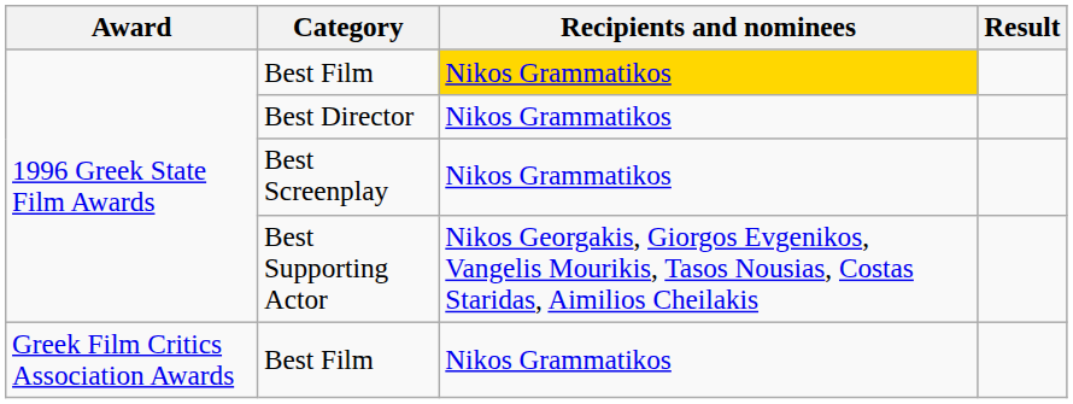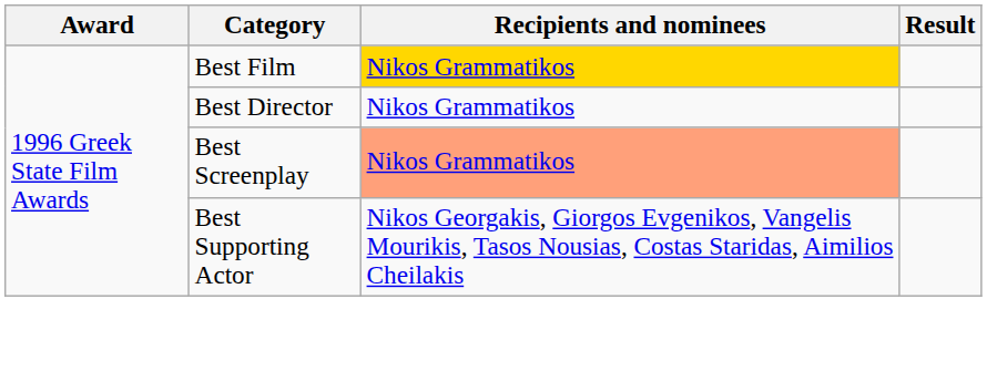 <table class="wikitable">
 <tr>
 <th>Award</th>
 <th>Category</th>
 <th>Recipients and nominees</th>
 <th>Result</th>
 </tr>
 <tr>
 <td rowspan="4"><a href='#'>1996 Greek State Film Awards</a></td>
 <td>Best Film</td>
 <td style="background: gold;"><a href='#'>Nikos Grammatikos</a></td>
 <td></td>
 </tr>
 <tr>
 <td>Best Director</td>
 <td><a href='#'>Nikos Grammatikos</a></td>
 <td></td>
 </tr>
 <tr>
 <td>Best Screenplay</td>
-<td><a href='#'>Nikos Grammatikos</a></td>
+<td style="background: lightsalmon;"><a href='#'>Nikos Grammatikos</a></td>
 <td></td>
 </tr>
 <tr>
 <td>Best Supporting Actor</td>
 <td><a href='#'>Nikos Georgakis</a>, <a href='#'>Giorgos Evgenikos</a>, <a href='#'>Vangelis Mourikis</a>, <a href='#'>Tasos Nousias</a>, <a href='#'>Costas Staridas</a>, <a href='#'>Aimilios Cheilakis</a></td>
 <td></td>
 </tr>
-<tr>
-<td><a href='#'>Greek Film Critics Association Awards</a></td>
-<td>Best Film</td>
-<td><a href='#'>Nikos Grammatikos</a></td>
-<td></td>
-</tr>
 </table>
